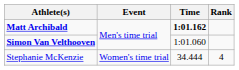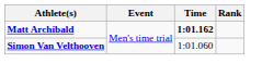 <table class=wikitable style="font-size:90%">
 <tr>
 <th>Athlete(s)</th>
 <th>Event</th>
 <th>Time</th>
 <th>Rank</th>
 </tr>
 <tr align=center>
 <td align=left><strong><a href='#'>Matt Archibald</a></strong></td>
 <td align=left rowspan=2><a href='#'>Men's time trial</a></td>
 <td><strong>1:01.162</strong></td>
 <td></td>
 </tr>
 <tr align=center>
 <td align=left><strong><a href='#'>Simon Van Velthooven</a></strong></td>
 <td>1:01.060</td>
 <td></td>
 </tr>
-<tr align=center>
-<td align=left><a href='#'>Stephanie McKenzie</a></td>
-<td align=left><a href='#'>Women's time trial</a></td>
-<td>34.444</td>
-<td>4</td>
-</tr>
 </table>
